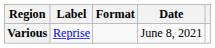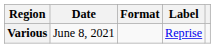 <table class="wikitable plainrowheaders">
 <tr>
 <th>Region</th>
+<th>Date</th>
+<th>Format</th>
 <th>Label</th>
-<th>Format</th>
-<th>Date</th>
 <th></th>
 </tr>
 <tr>
 <th scope="row">Various</th>
+<td>June 8, 2021</td>
+<td></td>
 <td><a href='#'>Reprise</a></td>
-<td></td>
-<td>June 8, 2021</td>
 <td></td>
 </tr>
 </table>
